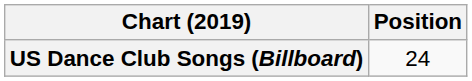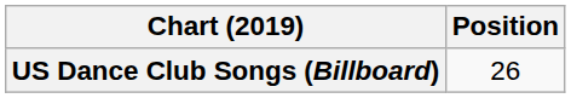 <table class="wikitable plainrowheaders" style="text-align:center">
 <tr>
 <th>Chart (2019)</th>
 <th>Position</th>
 </tr>
 <tr>
 <th scope="row">US Dance Club Songs (<em>Billboard</em>)</th>
-<td>24</td>
+<td>26</td>
 </tr>
 </table>
